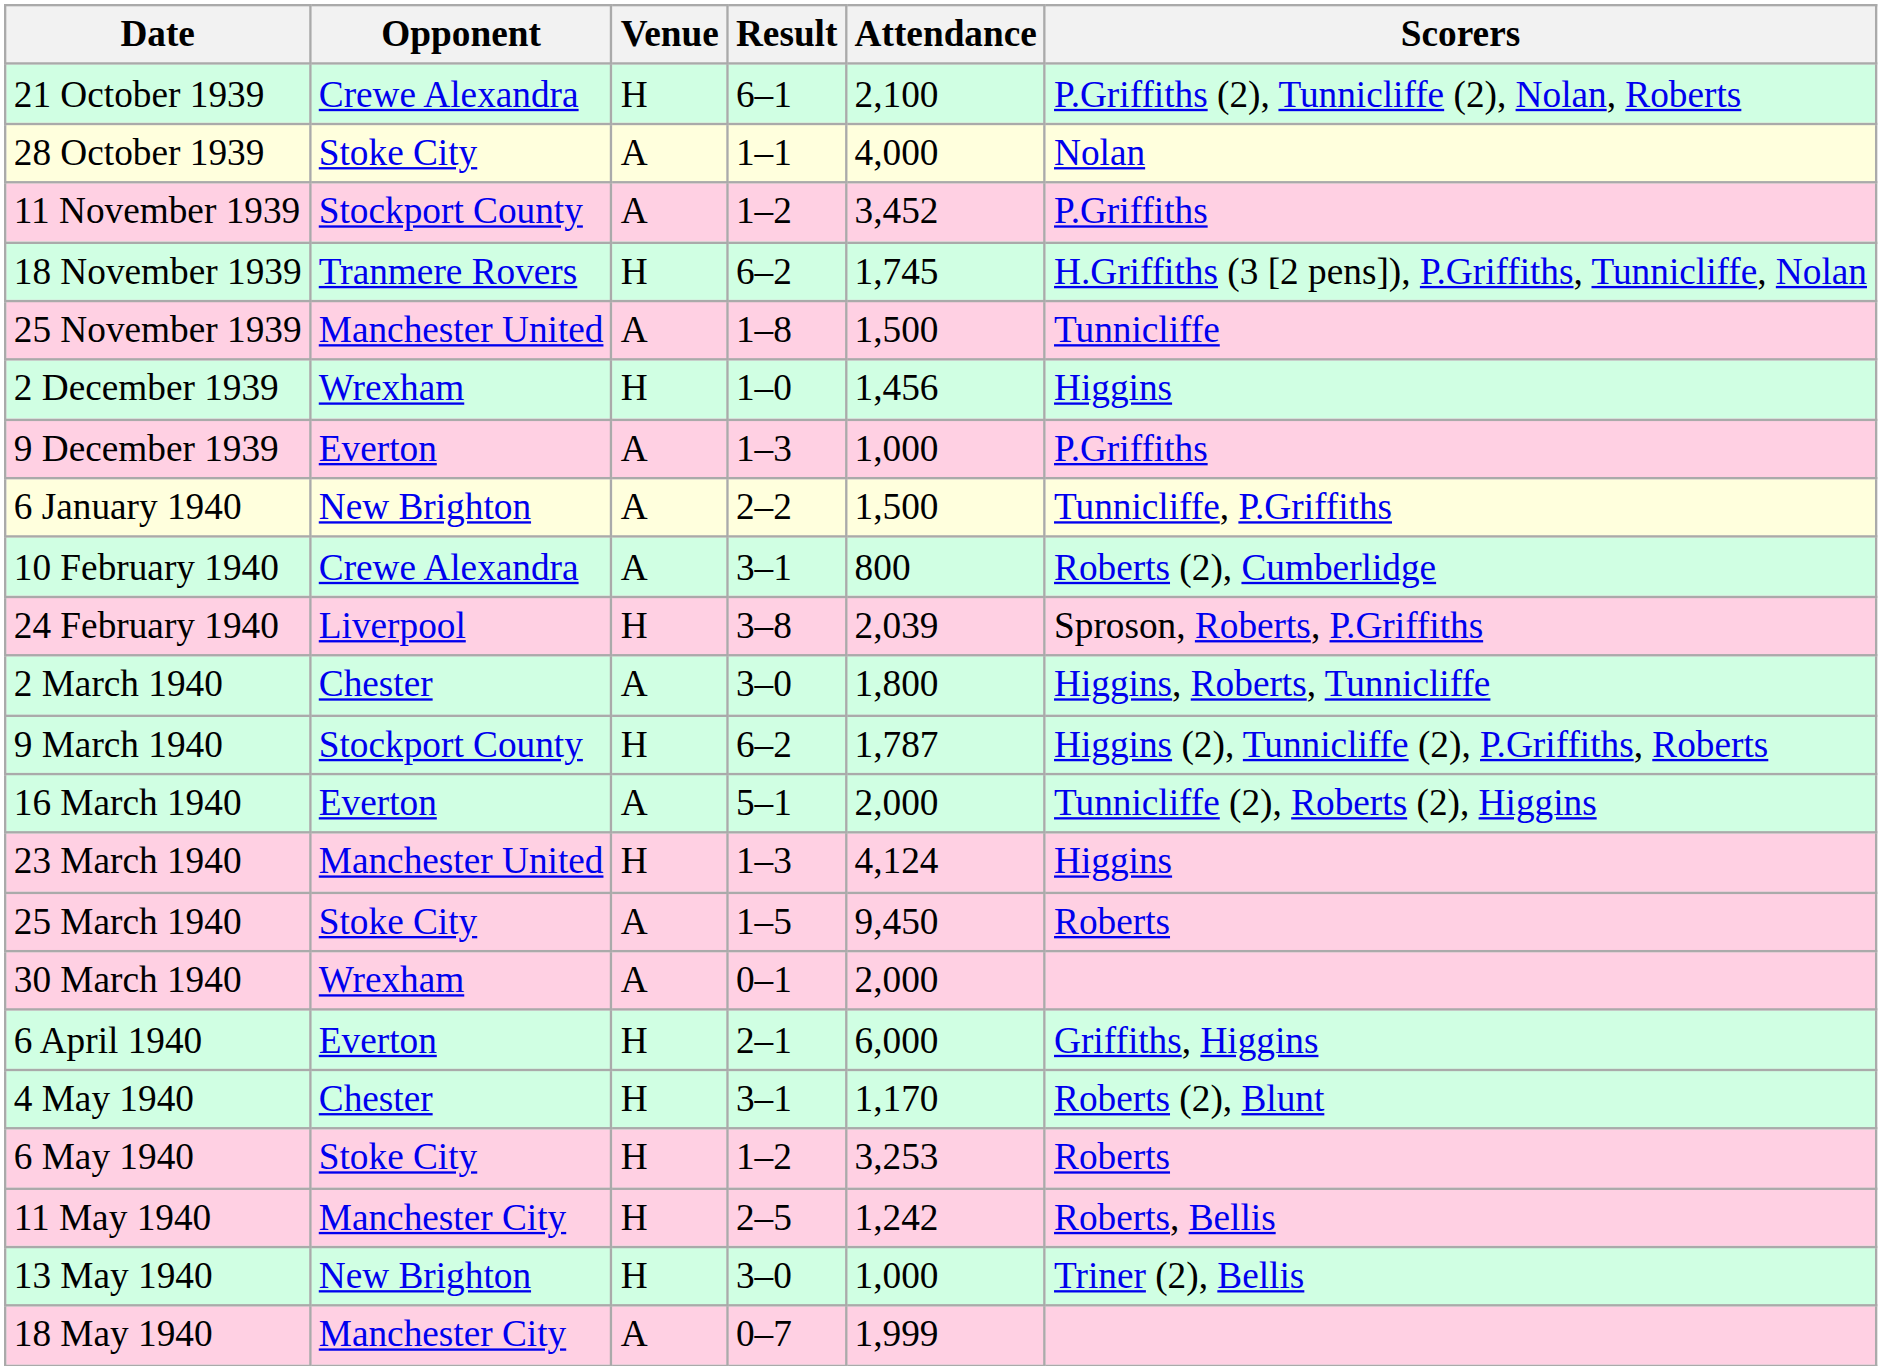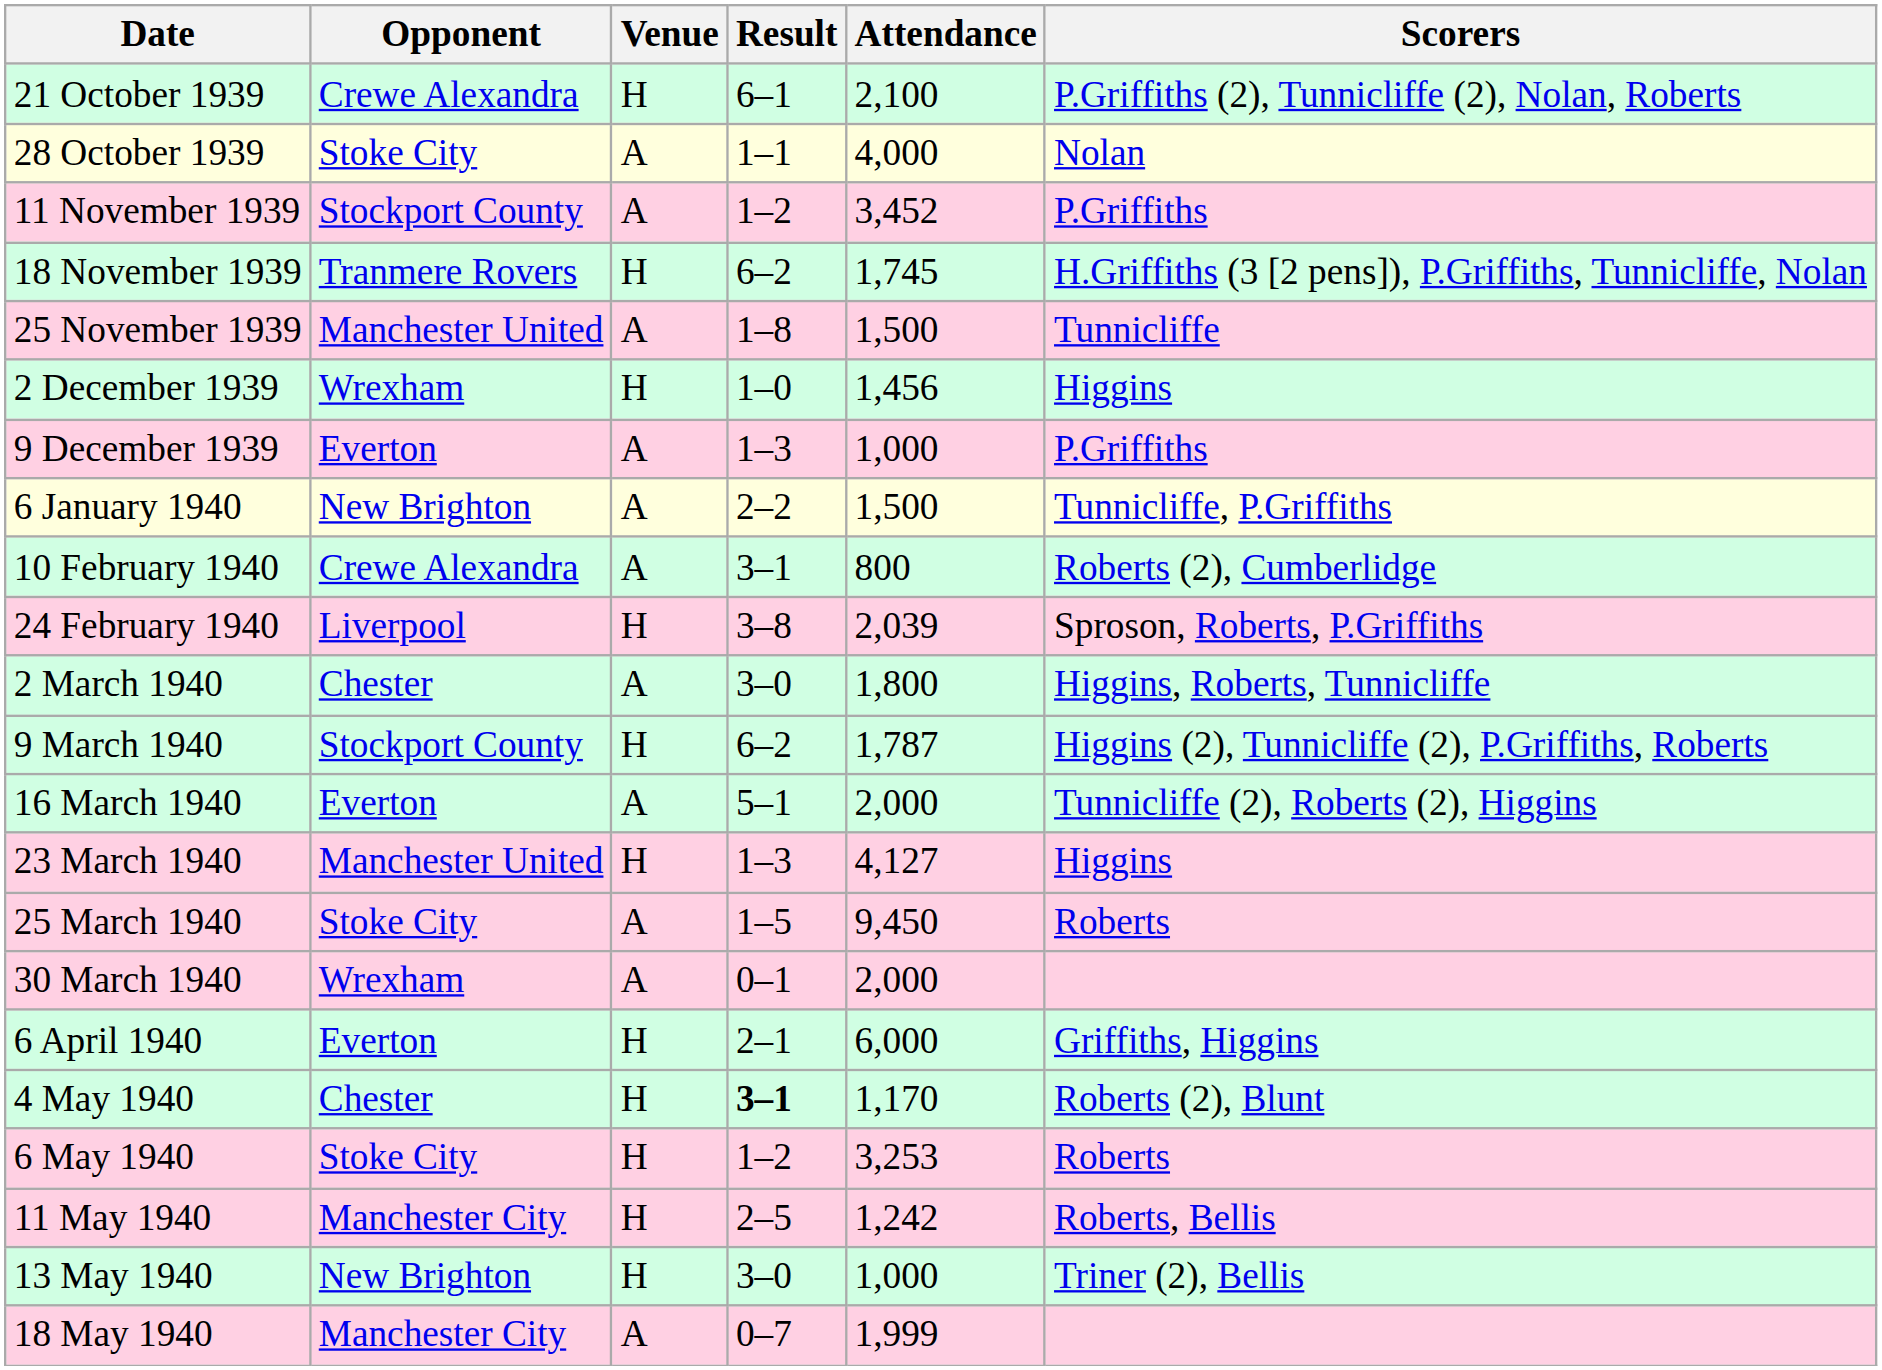 <table class="wikitable">
 <tr>
 <th>Date</th>
 <th>Opponent</th>
 <th>Venue</th>
 <th>Result</th>
 <th>Attendance</th>
 <th>Scorers</th>
 </tr>
 <tr style="background-color: #d0ffe3;">
 <td>21 October 1939</td>
 <td><a href='#'>Crewe Alexandra</a></td>
 <td>H</td>
 <td>6–1</td>
 <td>2,100</td>
 <td><a href='#'>P.Griffiths</a> (2), <a href='#'>Tunnicliffe</a> (2), <a href='#'>Nolan</a>, <a href='#'>Roberts</a></td>
 </tr>
 <tr style="background:#ffd;">
 <td>28 October 1939</td>
 <td><a href='#'>Stoke City</a></td>
 <td>A</td>
 <td>1–1</td>
 <td>4,000</td>
 <td><a href='#'>Nolan</a></td>
 </tr>
 <tr style="background:#ffd0e3;">
 <td>11 November 1939</td>
 <td><a href='#'>Stockport County</a></td>
 <td>A</td>
 <td>1–2</td>
 <td>3,452</td>
 <td><a href='#'>P.Griffiths</a></td>
 </tr>
 <tr style="background-color: #d0ffe3;">
 <td>18 November 1939</td>
 <td><a href='#'>Tranmere Rovers</a></td>
 <td>H</td>
 <td>6–2</td>
 <td>1,745</td>
 <td><a href='#'>H.Griffiths</a> (3 [2 pens]), <a href='#'>P.Griffiths</a>, <a href='#'>Tunnicliffe</a>, <a href='#'>Nolan</a></td>
 </tr>
 <tr style="background:#ffd0e3;">
 <td>25 November 1939</td>
 <td><a href='#'>Manchester United</a></td>
 <td>A</td>
 <td>1–8</td>
 <td>1,500</td>
 <td><a href='#'>Tunnicliffe</a></td>
 </tr>
 <tr style="background-color: #d0ffe3;">
 <td>2 December 1939</td>
 <td><a href='#'>Wrexham</a></td>
 <td>H</td>
 <td>1–0</td>
 <td>1,456</td>
 <td><a href='#'>Higgins</a></td>
 </tr>
 <tr style="background:#ffd0e3;">
 <td>9 December 1939</td>
 <td><a href='#'>Everton</a></td>
 <td>A</td>
 <td>1–3</td>
 <td>1,000</td>
 <td><a href='#'>P.Griffiths</a></td>
 </tr>
 <tr style="background:#ffd;">
 <td>6 January 1940</td>
 <td><a href='#'>New Brighton</a></td>
 <td>A</td>
 <td>2–2</td>
 <td>1,500</td>
 <td><a href='#'>Tunnicliffe</a>, <a href='#'>P.Griffiths</a></td>
 </tr>
 <tr style="background-color: #d0ffe3;">
 <td>10 February 1940</td>
 <td><a href='#'>Crewe Alexandra</a></td>
 <td>A</td>
 <td>3–1</td>
 <td>800</td>
 <td><a href='#'>Roberts</a> (2), <a href='#'>Cumberlidge</a></td>
 </tr>
 <tr style="background:#ffd0e3;">
 <td>24 February 1940</td>
 <td><a href='#'>Liverpool</a></td>
 <td>H</td>
 <td>3–8</td>
 <td>2,039</td>
 <td>Sproson, <a href='#'>Roberts</a>, <a href='#'>P.Griffiths</a></td>
 </tr>
 <tr style="background-color: #d0ffe3;">
 <td>2 March 1940</td>
 <td><a href='#'>Chester</a></td>
 <td>A</td>
 <td>3–0</td>
 <td>1,800</td>
 <td><a href='#'>Higgins</a>, <a href='#'>Roberts</a>, <a href='#'>Tunnicliffe</a></td>
 </tr>
 <tr style="background-color: #d0ffe3;">
 <td>9 March 1940</td>
 <td><a href='#'>Stockport County</a></td>
 <td>H</td>
 <td>6–2</td>
 <td>1,787</td>
 <td><a href='#'>Higgins</a> (2), <a href='#'>Tunnicliffe</a> (2), <a href='#'>P.Griffiths</a>, <a href='#'>Roberts</a></td>
 </tr>
 <tr style="background-color: #d0ffe3;">
 <td>16 March 1940</td>
 <td><a href='#'>Everton</a></td>
 <td>A</td>
 <td>5–1</td>
 <td>2,000</td>
 <td><a href='#'>Tunnicliffe</a> (2), <a href='#'>Roberts</a> (2), <a href='#'>Higgins</a></td>
 </tr>
 <tr style="background:#ffd0e3;">
 <td>23 March 1940</td>
 <td><a href='#'>Manchester United</a></td>
 <td>H</td>
 <td>1–3</td>
-<td>4,124</td>
+<td>4,127</td>
 <td><a href='#'>Higgins</a></td>
 </tr>
 <tr style="background:#ffd0e3;">
 <td>25 March 1940</td>
 <td><a href='#'>Stoke City</a></td>
 <td>A</td>
 <td>1–5</td>
 <td>9,450</td>
 <td><a href='#'>Roberts</a></td>
 </tr>
 <tr style="background:#ffd0e3;">
 <td>30 March 1940</td>
 <td><a href='#'>Wrexham</a></td>
 <td>A</td>
 <td>0–1</td>
 <td>2,000</td>
 <td></td>
 </tr>
 <tr style="background-color: #d0ffe3;">
 <td>6 April 1940</td>
 <td><a href='#'>Everton</a></td>
 <td>H</td>
 <td>2–1</td>
 <td>6,000</td>
 <td><a href='#'>Griffiths</a>, <a href='#'>Higgins</a></td>
 </tr>
 <tr style="background-color: #d0ffe3;">
 <td>4 May 1940</td>
 <td><a href='#'>Chester</a></td>
 <td>H</td>
-<td>3–1</td>
+<td><strong>3–1</strong></td>
 <td>1,170</td>
 <td><a href='#'>Roberts</a> (2), <a href='#'>Blunt</a></td>
 </tr>
 <tr style="background:#ffd0e3;">
 <td>6 May 1940</td>
 <td><a href='#'>Stoke City</a></td>
 <td>H</td>
 <td>1–2</td>
 <td>3,253</td>
 <td><a href='#'>Roberts</a></td>
 </tr>
 <tr style="background:#ffd0e3;">
 <td>11 May 1940</td>
 <td><a href='#'>Manchester City</a></td>
 <td>H</td>
 <td>2–5</td>
 <td>1,242</td>
 <td><a href='#'>Roberts</a>, <a href='#'>Bellis</a></td>
 </tr>
 <tr style="background-color: #d0ffe3;">
 <td>13 May 1940</td>
 <td><a href='#'>New Brighton</a></td>
 <td>H</td>
 <td>3–0</td>
 <td>1,000</td>
 <td><a href='#'>Triner</a> (2), <a href='#'>Bellis</a></td>
 </tr>
 <tr style="background:#ffd0e3;">
 <td>18 May 1940</td>
 <td><a href='#'>Manchester City</a></td>
 <td>A</td>
 <td>0–7</td>
 <td>1,999</td>
 <td></td>
 </tr>
 </table>
